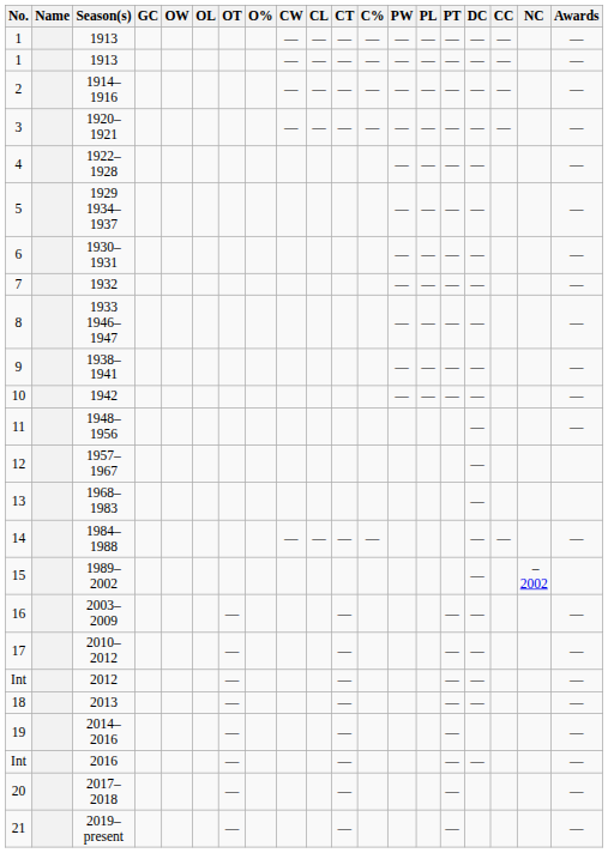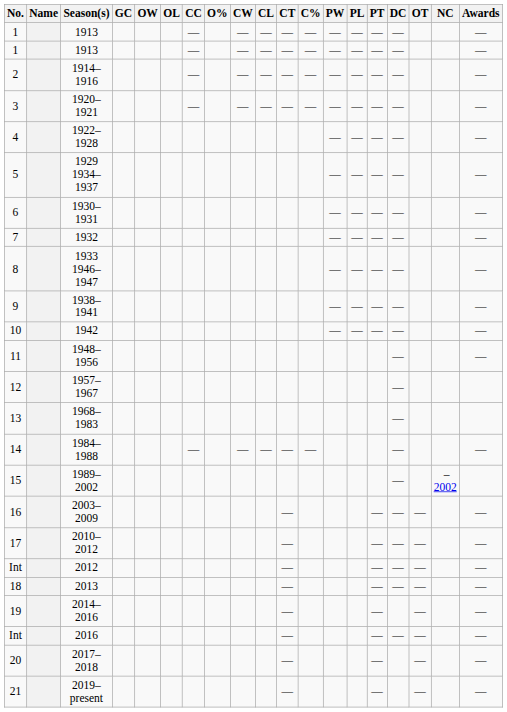 <table class="wikitable sortable" style="text-align:center">
 <tr>
 <th scope="col" class="unsortable">No.</th>
 <th scope="col">Name</th>
 <th scope="col">Season(s)</th>
 <th scope="col">GC</th>
 <th scope="col">OW</th>
 <th scope="col">OL</th>
-<th scope="col">OT</th>
+<th scope="col">CC</th>
 <th scope="col">O%</th>
 <th scope="col">CW</th>
 <th scope="col">CL</th>
 <th scope="col">CT</th>
 <th scope="col">C%</th>
 <th scope="col">PW</th>
 <th scope="col">PL</th>
 <th scope="col">PT</th>
 <th scope="col">DC</th>
-<th scope="col">CC</th>
+<th scope="col">OT</th>
 <th scope="col">NC</th>
 <th scope="col" class="unsortable">Awards</th>
 </tr>
 <tr>
 <td>1</td>
 <th scope="row"></th>
 <td>1913</td>
 <td></td>
 <td></td>
 <td></td>
-<td></td>
+<td>—</td>
 <td></td>
 <td>—</td>
 <td>—</td>
 <td>—</td>
 <td>—</td>
 <td>—</td>
 <td>—</td>
 <td>—</td>
 <td>—</td>
-<td>—</td>
+<td></td>
 <td></td>
 <td>—</td>
 </tr>
 <tr>
 <td>1</td>
 <th scope="row"></th>
 <td>1913</td>
 <td></td>
 <td></td>
 <td></td>
-<td></td>
+<td>—</td>
 <td></td>
 <td>—</td>
 <td>—</td>
 <td>—</td>
 <td>—</td>
 <td>—</td>
 <td>—</td>
 <td>—</td>
 <td>—</td>
-<td>—</td>
+<td></td>
 <td></td>
 <td>—</td>
 </tr>
 <tr>
 <td>2</td>
 <th scope="row"></th>
 <td>1914–1916</td>
 <td></td>
 <td></td>
 <td></td>
-<td></td>
+<td>—</td>
 <td></td>
 <td>—</td>
 <td>—</td>
 <td>—</td>
 <td>—</td>
 <td>—</td>
 <td>—</td>
 <td>—</td>
 <td>—</td>
-<td>—</td>
+<td></td>
 <td></td>
 <td>—</td>
 </tr>
 <tr>
 <td>3</td>
 <th scope="row"></th>
 <td>1920–1921</td>
 <td></td>
 <td></td>
 <td></td>
-<td></td>
+<td>—</td>
 <td></td>
 <td>—</td>
 <td>—</td>
 <td>—</td>
 <td>—</td>
 <td>—</td>
 <td>—</td>
 <td>—</td>
 <td>—</td>
-<td>—</td>
+<td></td>
 <td></td>
 <td>—</td>
 </tr>
 <tr>
 <td>4</td>
 <th scope="row"></th>
 <td>1922–1928</td>
 <td></td>
 <td></td>
 <td></td>
 <td></td>
 <td></td>
 <td></td>
 <td></td>
 <td></td>
 <td></td>
 <td>—</td>
 <td>—</td>
 <td>—</td>
 <td>—</td>
 <td></td>
 <td></td>
 <td>—</td>
 </tr>
 <tr>
 <td>5</td>
 <th scope="row"></th>
 <td>1929<br>1934–1937</td>
 <td></td>
 <td></td>
 <td></td>
 <td></td>
 <td></td>
 <td></td>
 <td></td>
 <td></td>
 <td></td>
 <td>—</td>
 <td>—</td>
 <td>—</td>
 <td>—</td>
 <td></td>
 <td></td>
 <td>—</td>
 </tr>
 <tr>
 <td>6</td>
 <th scope="row"></th>
 <td>1930–1931</td>
 <td></td>
 <td></td>
 <td></td>
 <td></td>
 <td></td>
 <td></td>
 <td></td>
 <td></td>
 <td></td>
 <td>—</td>
 <td>—</td>
 <td>—</td>
 <td>—</td>
 <td></td>
 <td></td>
 <td>—</td>
 </tr>
 <tr>
 <td>7</td>
 <th scope="row"></th>
 <td>1932</td>
 <td></td>
 <td></td>
 <td></td>
 <td></td>
 <td></td>
 <td></td>
 <td></td>
 <td></td>
 <td></td>
 <td>—</td>
 <td>—</td>
 <td>—</td>
 <td>—</td>
 <td></td>
 <td></td>
 <td>—</td>
 </tr>
 <tr>
 <td>8</td>
 <th scope="row"></th>
 <td>1933<br>1946–1947</td>
 <td></td>
 <td></td>
 <td></td>
 <td></td>
 <td></td>
 <td></td>
 <td></td>
 <td></td>
 <td></td>
 <td>—</td>
 <td>—</td>
 <td>—</td>
 <td>—</td>
 <td></td>
 <td></td>
 <td>—</td>
 </tr>
 <tr>
 <td>9</td>
 <th scope="row"></th>
 <td>1938–1941</td>
 <td></td>
 <td></td>
 <td></td>
 <td></td>
 <td></td>
 <td></td>
 <td></td>
 <td></td>
 <td></td>
 <td>—</td>
 <td>—</td>
 <td>—</td>
 <td>—</td>
 <td></td>
 <td></td>
 <td>—</td>
 </tr>
 <tr>
 <td>10</td>
 <th scope="row"></th>
 <td>1942</td>
 <td></td>
 <td></td>
 <td></td>
 <td></td>
 <td></td>
 <td></td>
 <td></td>
 <td></td>
 <td></td>
 <td>—</td>
 <td>—</td>
 <td>—</td>
 <td>—</td>
 <td></td>
 <td></td>
 <td>—</td>
 </tr>
 <tr>
 <td>11</td>
 <th scope="row"></th>
 <td>1948–1956</td>
 <td></td>
 <td></td>
 <td></td>
 <td></td>
 <td></td>
 <td></td>
 <td></td>
 <td></td>
 <td></td>
 <td></td>
 <td></td>
 <td></td>
 <td>—</td>
 <td></td>
 <td></td>
 <td>—</td>
 </tr>
 <tr>
 <td>12</td>
 <th scope="row"></th>
 <td>1957–1967</td>
 <td></td>
 <td></td>
 <td></td>
 <td></td>
 <td></td>
 <td></td>
 <td></td>
 <td></td>
 <td></td>
 <td></td>
 <td></td>
 <td></td>
 <td>—</td>
 <td></td>
 <td></td>
 <td></td>
 </tr>
 <tr>
 <td>13</td>
 <th scope="row"></th>
 <td>1968–1983</td>
 <td></td>
 <td></td>
 <td></td>
 <td></td>
 <td></td>
 <td></td>
 <td></td>
 <td></td>
 <td></td>
 <td></td>
 <td></td>
 <td></td>
 <td>—</td>
 <td></td>
 <td></td>
 <td></td>
 </tr>
 <tr>
 <td>14</td>
 <th scope="row"></th>
 <td>1984–1988</td>
 <td></td>
 <td></td>
 <td></td>
-<td></td>
+<td>—</td>
 <td></td>
 <td>—</td>
 <td>—</td>
 <td>—</td>
 <td>—</td>
 <td></td>
 <td></td>
 <td></td>
 <td>—</td>
-<td>—</td>
+<td></td>
 <td></td>
 <td>—</td>
 </tr>
 <tr>
 <td>15</td>
 <th scope="row"></th>
 <td>1989–2002</td>
 <td></td>
 <td></td>
 <td></td>
 <td></td>
 <td></td>
 <td></td>
 <td></td>
 <td></td>
 <td></td>
 <td></td>
 <td></td>
 <td></td>
 <td>—</td>
 <td></td>
 <td> – <a href='#'>2002</a></td>
 <td><br></td>
 </tr>
 <tr>
 <td>16</td>
 <th scope="row"></th>
 <td>2003–2009</td>
 <td></td>
 <td></td>
 <td></td>
-<td>—</td>
+<td></td>
 <td></td>
 <td></td>
 <td></td>
 <td>—</td>
 <td></td>
 <td></td>
 <td></td>
 <td>—</td>
 <td>—</td>
-<td></td>
+<td>—</td>
 <td></td>
 <td>—</td>
 </tr>
 <tr>
 <td>17</td>
 <th scope="row"></th>
 <td>2010–2012</td>
 <td></td>
 <td></td>
 <td></td>
-<td>—</td>
+<td></td>
 <td></td>
 <td></td>
 <td></td>
 <td>—</td>
 <td></td>
 <td></td>
 <td></td>
 <td>—</td>
 <td>—</td>
-<td></td>
+<td>—</td>
 <td></td>
 <td>—</td>
 </tr>
 <tr>
 <td>Int</td>
 <th scope="row"><br></th>
 <td>2012</td>
 <td></td>
 <td></td>
 <td></td>
-<td>—</td>
+<td></td>
 <td></td>
 <td></td>
 <td></td>
 <td>—</td>
 <td></td>
 <td></td>
 <td></td>
 <td>—</td>
 <td>—</td>
-<td></td>
+<td>—</td>
 <td></td>
 <td>—</td>
 </tr>
 <tr>
 <td>18</td>
 <th scope="row"></th>
 <td>2013</td>
 <td></td>
 <td></td>
 <td></td>
-<td>—</td>
+<td></td>
 <td></td>
 <td></td>
 <td></td>
 <td>—</td>
 <td></td>
 <td></td>
 <td></td>
 <td>—</td>
 <td>—</td>
-<td></td>
+<td>—</td>
 <td></td>
 <td>—</td>
 </tr>
 <tr>
 <td>19</td>
 <th scope="row"></th>
 <td>2014–2016</td>
 <td></td>
 <td></td>
 <td></td>
-<td>—</td>
+<td></td>
 <td></td>
 <td></td>
 <td></td>
 <td>—</td>
 <td></td>
 <td></td>
 <td></td>
 <td>—</td>
 <td></td>
-<td></td>
+<td>—</td>
 <td></td>
 <td>—</td>
 </tr>
 <tr>
 <td>Int</td>
 <th scope="row"><br></th>
 <td>2016</td>
 <td></td>
 <td></td>
 <td></td>
-<td>—</td>
+<td></td>
 <td></td>
 <td></td>
 <td></td>
 <td>—</td>
 <td></td>
 <td></td>
 <td></td>
 <td>—</td>
 <td>—</td>
-<td></td>
+<td>—</td>
 <td></td>
 <td>—</td>
 </tr>
 <tr>
 <td>20</td>
 <th scope="row"></th>
 <td>2017–2018</td>
 <td></td>
 <td></td>
 <td></td>
-<td>—</td>
+<td></td>
 <td></td>
 <td></td>
 <td></td>
 <td>—</td>
 <td></td>
 <td></td>
 <td></td>
 <td>—</td>
 <td></td>
-<td></td>
+<td>—</td>
 <td></td>
 <td>—</td>
 </tr>
 <tr>
 <td>21</td>
 <th scope="row"></th>
 <td>2019–present</td>
 <td></td>
 <td></td>
 <td></td>
-<td>—</td>
+<td></td>
 <td></td>
 <td></td>
 <td></td>
 <td>—</td>
 <td></td>
 <td></td>
 <td></td>
 <td>—</td>
 <td></td>
-<td></td>
+<td>—</td>
 <td></td>
 <td>—</td>
 </tr>
 </table>
